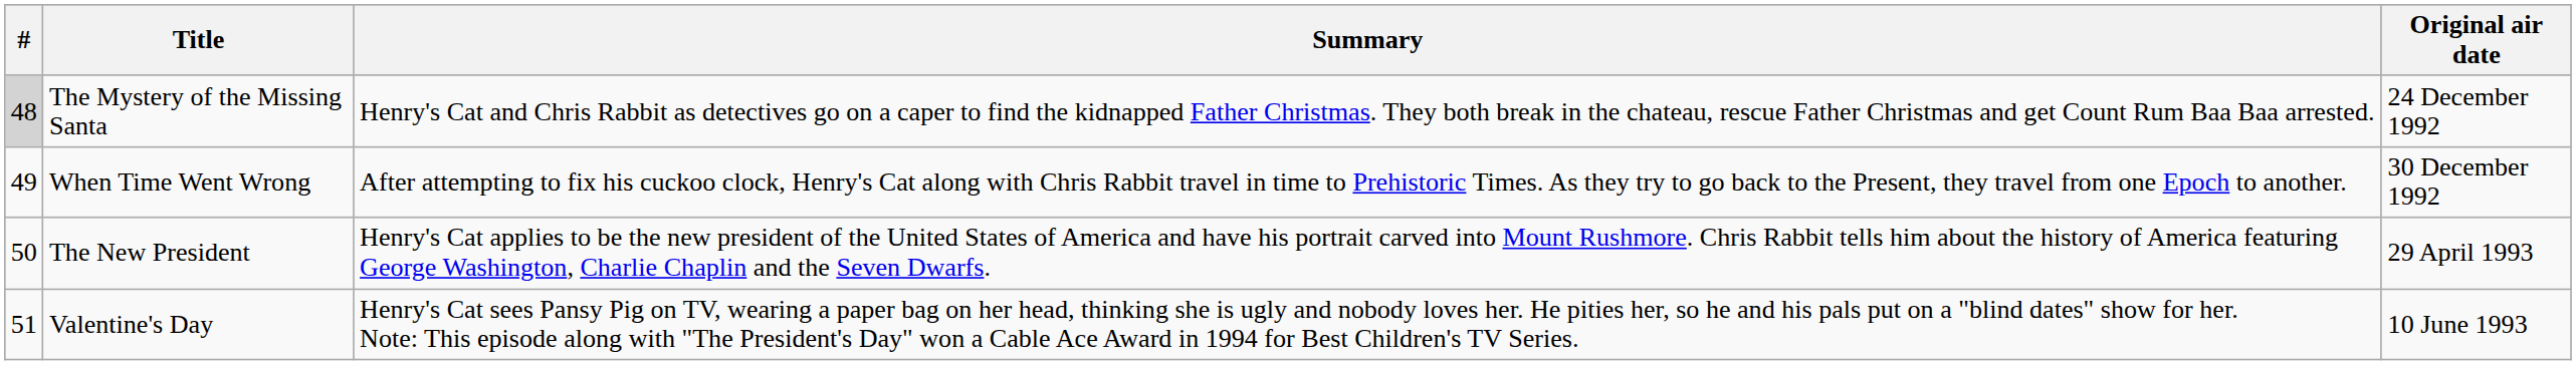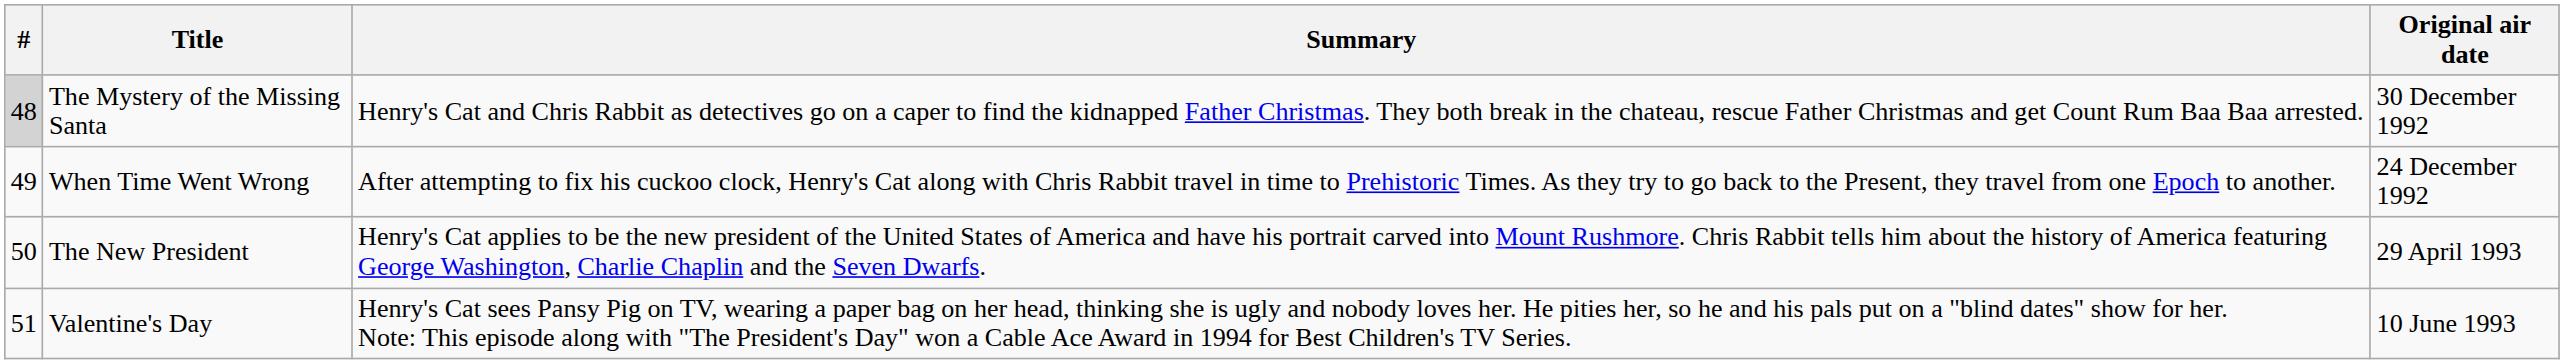 <table class="wikitable">
 <tr>
 <th>#</th>
 <th>Title</th>
 <th>Summary</th>
 <th>Original air date</th>
 </tr>
 <tr>
 <td style="background: lightgrey;">48</td>
 <td>The Mystery of the Missing Santa</td>
 <td>Henry's Cat and Chris Rabbit as detectives go on a caper to find the kidnapped <a href='#'>Father Christmas</a>. They both break in the chateau, rescue Father Christmas and get Count Rum Baa Baa arrested.</td>
-<td>24 December 1992</td>
+<td>30 December 1992</td>
 </tr>
 <tr>
 <td>49</td>
 <td>When Time Went Wrong</td>
 <td>After attempting to fix his cuckoo clock, Henry's Cat along with Chris Rabbit travel in time to <a href='#'>Prehistoric</a> Times. As they try to go back to the Present, they travel from one <a href='#'>Epoch</a> to another.</td>
-<td>30 December 1992</td>
+<td>24 December 1992</td>
 </tr>
 <tr>
 <td>50</td>
 <td>The New President</td>
 <td>Henry's Cat applies to be the new president of the United States of America and have his portrait carved into <a href='#'>Mount Rushmore</a>. Chris Rabbit tells him about the history of America featuring <a href='#'>George Washington</a>, <a href='#'>Charlie Chaplin</a> and the <a href='#'>Seven Dwarfs</a>.</td>
 <td>29 April 1993</td>
 </tr>
 <tr>
 <td>51</td>
 <td>Valentine's Day</td>
 <td>Henry's Cat sees Pansy Pig on TV, wearing a paper bag on her head, thinking she is ugly and nobody loves her. He pities her, so he and his pals put on a "blind dates" show for her.<br>Note: This episode along with "The President's Day" won a Cable Ace Award in 1994 for Best Children's TV Series.</td>
 <td>10 June 1993</td>
 </tr>
 </table>
